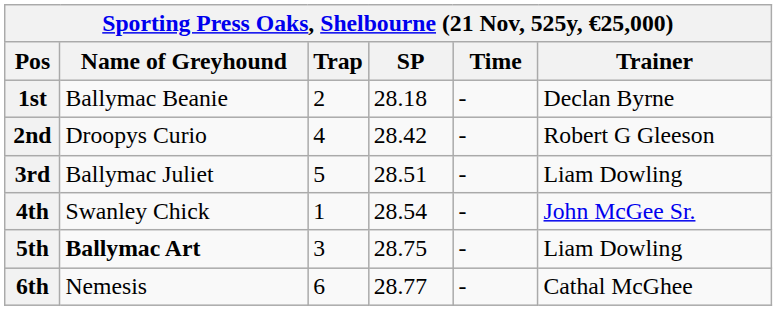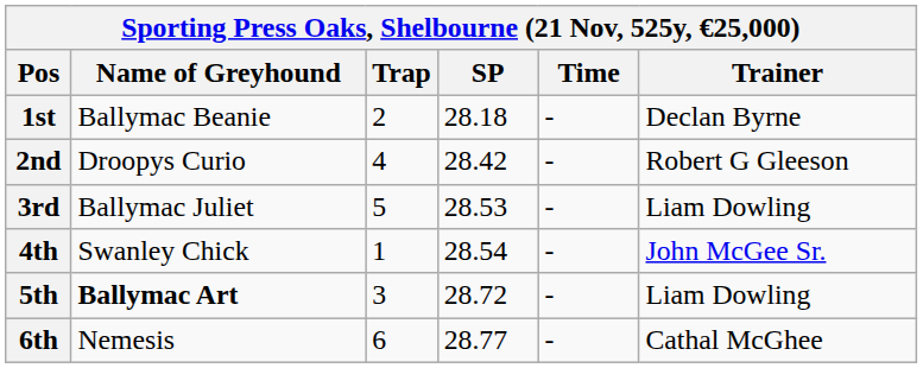 <table class="wikitable">
 <tr>
 <th colspan="6"><a href='#'>Sporting Press Oaks</a>, <a href='#'>Shelbourne</a> (21 Nov, 525y, €25,000)</th>
 </tr>
 <tr>
 <th width=30>Pos</th>
 <th width=160>Name of Greyhound</th>
 <th width=30>Trap</th>
 <th width=50>SP</th>
 <th width=50>Time</th>
 <th width=150>Trainer</th>
 </tr>
 <tr>
 <th>1st</th>
 <td>Ballymac Beanie</td>
 <td>2</td>
 <td>28.18</td>
 <td>-</td>
 <td>Declan Byrne</td>
 </tr>
 <tr>
 <th>2nd</th>
 <td>Droopys Curio</td>
 <td>4</td>
 <td>28.42</td>
 <td>-</td>
 <td>Robert G Gleeson</td>
 </tr>
 <tr>
 <th>3rd</th>
 <td>Ballymac Juliet</td>
 <td>5</td>
-<td>28.51</td>
+<td>28.53</td>
 <td>-</td>
 <td>Liam Dowling</td>
 </tr>
 <tr>
 <th>4th</th>
 <td>Swanley Chick</td>
 <td>1</td>
 <td>28.54</td>
 <td>-</td>
 <td><a href='#'>John McGee Sr.</a></td>
 </tr>
 <tr>
 <th>5th</th>
 <td><strong>Ballymac Art</strong></td>
 <td>3</td>
-<td>28.75</td>
+<td>28.72</td>
 <td>-</td>
 <td>Liam Dowling</td>
 </tr>
 <tr>
 <th>6th</th>
 <td>Nemesis</td>
 <td>6</td>
 <td>28.77</td>
 <td>-</td>
 <td>Cathal McGhee</td>
 </tr>
 </table>
